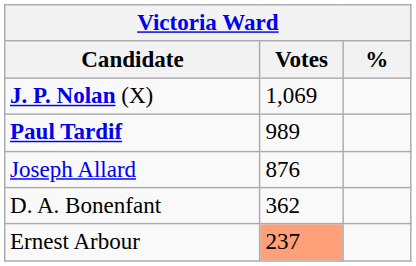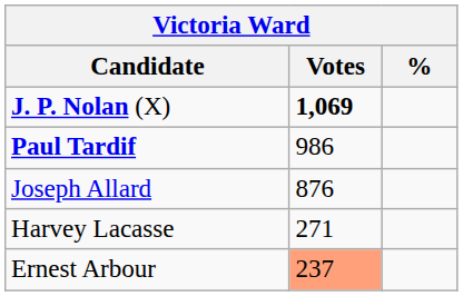 <table class="wikitable">
 <tr>
 <th colspan="3"><a href='#'>Victoria Ward</a></th>
 </tr>
 <tr>
 <th style="width: 170px">Candidate</th>
 <th style="width: 50px">Votes</th>
 <th style="width: 40px">%</th>
 </tr>
 <tr>
 <td><strong><a href='#'>J. P. Nolan</a></strong> (X)</td>
-<td>1,069</td>
+<td><strong>1,069</strong></td>
 <td></td>
 </tr>
 <tr>
 <td><strong><a href='#'>Paul Tardif</a></strong></td>
-<td>989</td>
+<td>986</td>
 <td></td>
 </tr>
 <tr>
 <td><a href='#'>Joseph Allard</a></td>
 <td>876</td>
 <td></td>
 </tr>
 <tr>
-<td>D. A. Bonenfant</td>
-<td>362</td>
+<td>Harvey Lacasse</td>
+<td>271</td>
 <td></td>
 </tr>
 <tr>
 <td>Ernest Arbour</td>
 <td style="background: lightsalmon;">237</td>
 <td></td>
 </tr>
 </table>
